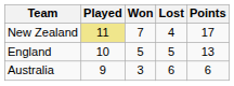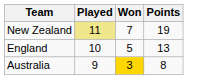 <table class="wikitable right" style="text-align: center">
 <tr>
 <th>Team</th>
 <th>Played</th>
 <th>Won</th>
-<th>Lost</th>
 <th>Points</th>
 </tr>
 <tr>
 <td align="left"> New Zealand</td>
 <td style="background: khaki;">11</td>
 <td>7</td>
-<td>4</td>
-<td>17</td>
+<td>19</td>
 </tr>
 <tr>
 <td align="left"> England</td>
 <td>10</td>
-<td>5</td>
 <td>5</td>
 <td>13</td>
 </tr>
 <tr>
 <td align="left"> Australia</td>
 <td>9</td>
-<td>3</td>
-<td>6</td>
-<td>6</td>
+<td style="background: gold;">3</td>
+<td>8</td>
 </tr>
 </table>
